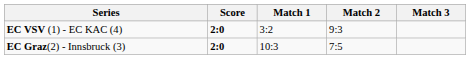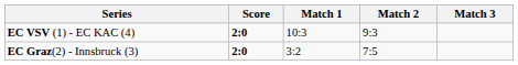 <table class="wikitable" width="700px">
 <tr style="background-color:#c0c0c0;">
 <th>Series</th>
 <th>Score</th>
 <th>Match 1</th>
 <th>Match 2</th>
 <th>Match 3</th>
 </tr>
 <tr>
 <td><strong>EC VSV</strong> (1) - EC KAC  (4)</td>
 <td><strong>2:0</strong></td>
-<td>3:2</td>
+<td>10:3</td>
 <td>9:3</td>
 <td></td>
 </tr>
 <tr>
 <td><strong>EC Graz</strong>(2) - Innsbruck (3)</td>
 <td><strong>2:0</strong></td>
-<td>10:3</td>
+<td>3:2</td>
 <td>7:5</td>
 <td></td>
 </tr>
 </table>
